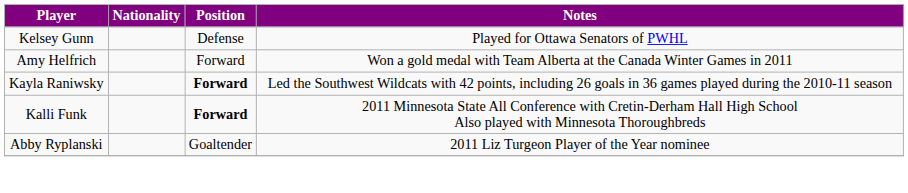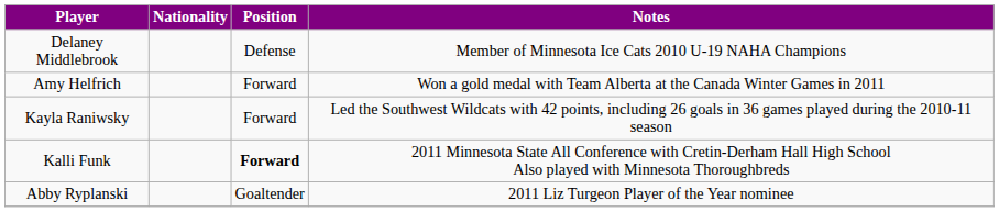 <table class="wikitable" width="80%">
 <tr align="center"  style=" background:purple;color:white;">
 <td><strong>Player</strong></td>
 <td><strong>Nationality</strong></td>
 <td><strong>Position</strong></td>
 <td><strong>Notes</strong></td>
 </tr>
 <tr align="center" bgcolor="">
-<td>Kelsey Gunn</td>
+<td>Delaney Middlebrook</td>
 <td></td>
 <td>Defense</td>
-<td>Played for Ottawa Senators of <a href='#'>PWHL</a></td>
+<td>Member of Minnesota Ice Cats 2010 U-19 NAHA Champions</td>
 </tr>
 <tr align="center" bgcolor="">
 <td>Amy Helfrich</td>
 <td></td>
 <td>Forward</td>
 <td>Won a gold medal with Team Alberta at the Canada Winter Games in 2011</td>
 </tr>
 <tr align="center" bgcolor="">
 <td>Kayla Raniwsky</td>
 <td></td>
-<td><strong>Forward</strong></td>
+<td>Forward</td>
 <td>Led the Southwest Wildcats with 42 points, including 26 goals in 36 games played during the 2010-11 season</td>
 </tr>
 <tr align="center" bgcolor="">
 <td>Kalli Funk</td>
 <td></td>
 <td><strong>Forward</strong></td>
 <td>2011 Minnesota State All Conference with Cretin-Derham Hall High School<br>Also played with Minnesota Thoroughbreds</td>
 </tr>
 <tr align="center" bgcolor="">
 <td>Abby Ryplanski</td>
 <td></td>
 <td>Goaltender</td>
 <td>2011 Liz Turgeon Player of the Year nominee</td>
 </tr>
 <tr align="center" bgcolor="">
 </tr>
 </table>
